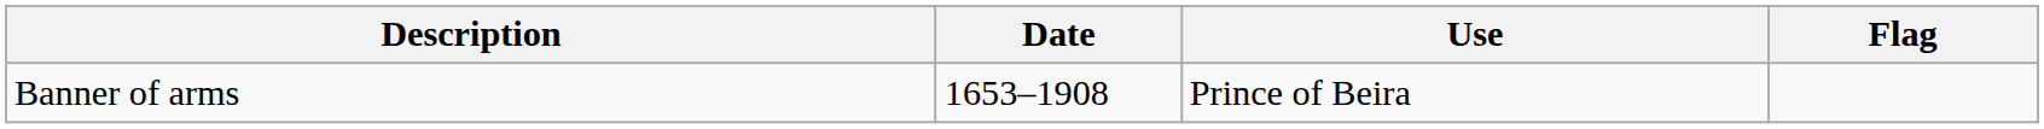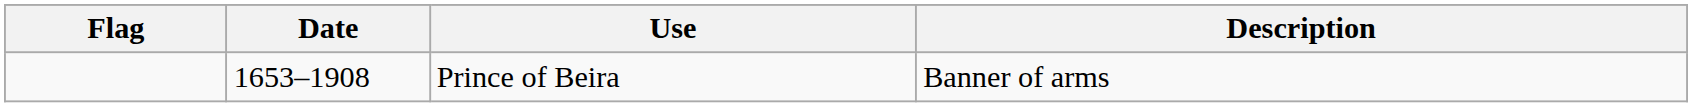 <table class="wikitable">
 <tr>
-<th width="400">Description</th>
+<th width="110">Flag</th>
 <th width="100">Date</th>
 <th width="250">Use</th>
-<th width="110">Flag</th>
+<th width="400">Description</th>
 </tr>
 <tr>
-<td>Banner of arms</td>
+<td></td>
 <td>1653–1908</td>
 <td>Prince of Beira</td>
-<td></td>
+<td>Banner of arms</td>
 </tr>
 </table>
